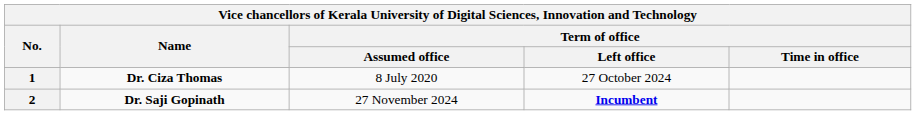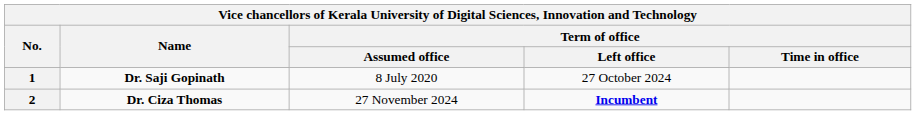 <table class="wikitable sortable" style="width:69%; text-align:center">
 <tr>
 <th colspan="5"><strong><span>Vice chancellors of Kerala University of Digital Sciences, Innovation and Technology</span></strong></th>
 </tr>
 <tr>
 <th rowspan="2"><span>No.</span></th>
 <th rowspan="2"><span>Name</span></th>
 <th colspan="3"><span>Term of office</span></th>
 </tr>
 <tr>
 <th><span>Assumed office</span></th>
 <th><span>Left office</span></th>
 <th><span>Time in office</span></th>
 </tr>
 <tr>
 <th>1</th>
-<td><strong>Dr. Ciza Thomas</strong></td>
+<td><strong>Dr. Saji Gopinath</strong></td>
 <td>8 July 2020</td>
 <td>27 October 2024</td>
 <td></td>
 </tr>
 <tr>
 <th>2</th>
-<td><strong>Dr. Saji Gopinath</strong></td>
+<td><strong>Dr. Ciza Thomas</strong></td>
 <td>27 November 2024</td>
 <td><strong><a href='#'>Incumbent</a></strong></td>
 <td></td>
 </tr>
 </table>
